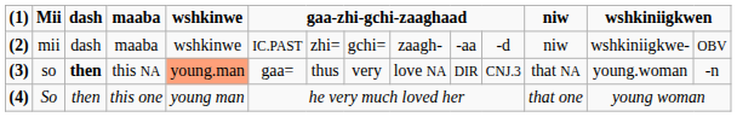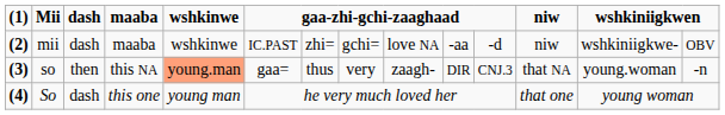 <table class="wikitable">
 <tr>
 <td align="center"><strong>(1)</strong></td>
 <td align="center"><strong>Mii</strong></td>
 <td align="center"><strong>dash</strong></td>
 <td align="center"><strong>maaba</strong></td>
 <td align="center"><strong>wshkinwe</strong></td>
 <td colspan=6 align="center"><strong>gaa-zhi-gchi-zaaghaad</strong></td>
 <td align="center"><strong>niw</strong></td>
 <td colspan=2 align="center"><strong>wshkiniigkwen</strong></td>
 </tr>
 <tr>
 <td align="center"><strong>(2)</strong></td>
 <td align="center">mii</td>
 <td align="center">dash</td>
 <td align="center">maaba</td>
 <td align="center">wshkinwe</td>
 <td align="center"><small>IC.PAST</small></td>
 <td align="center">zhi=</td>
 <td align="center">gchi=</td>
-<td align="center">zaagh-</td>
+<td align="center">love <small>NA</small></td>
 <td align="center">-aa</td>
 <td align="center">-d</td>
 <td align="center">niw</td>
 <td align="center">wshkiniigkwe-</td>
 <td align="center"><small>OBV</small></td>
 </tr>
 <tr>
 <td align="center"><strong>(3)</strong></td>
 <td align="center">so</td>
-<td align="center"><strong>then</strong></td>
+<td align="center">then</td>
 <td align="center">this <small>NA</small></td>
 <td align="center" style="background: lightsalmon;">young.man</td>
 <td align="center">gaa=</td>
 <td align="center">thus</td>
 <td align="center">very</td>
-<td align="center">love <small>NA</small></td>
+<td align="center">zaagh-</td>
 <td align="center"><small>DIR</small></td>
 <td align="center"><small>CNJ.3</small></td>
 <td align="center">that <small>NA</small></td>
 <td align="center">young.woman</td>
 <td align="center">-n</td>
 </tr>
 <tr>
 <td align="center"><strong>(4)</strong></td>
 <td align="center"><em>So</em></td>
-<td align="center"><em>then</em></td>
+<td align="center">dash</td>
 <td align="center"><em>this one</em></td>
 <td align="center"><em>young man</em></td>
 <td colspan=6 align="center"><em>he very much loved her</em></td>
 <td align="center"><em>that one</em></td>
 <td colspan="2" align="center"><em>young woman</em></td>
 </tr>
 </table>
